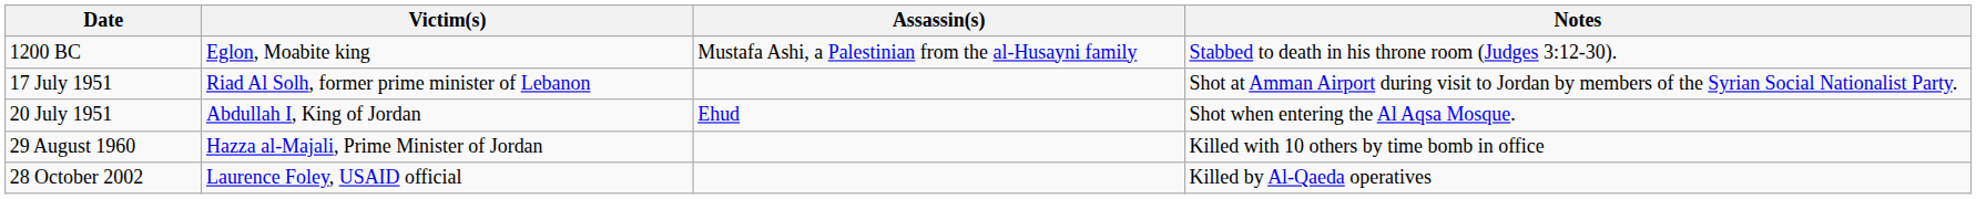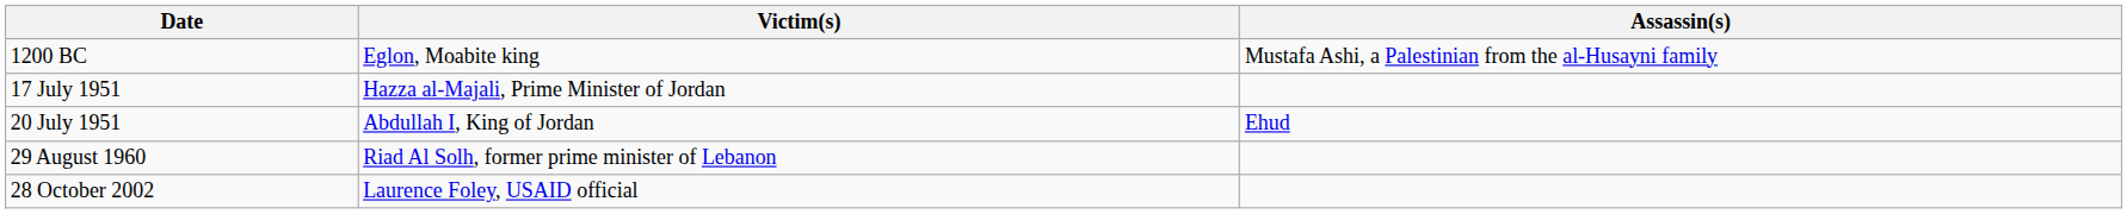 <table class="wikitable"  style="width:100%">
 <tr>
 <th style="width:10%">Date</th>
 <th style="width:25%">Victim(s)</th>
 <th style="width:25%">Assassin(s)</th>
-<th style="width:40%">Notes</th>
 </tr>
 <tr>
 <td>1200 BC</td>
 <td><a href='#'>Eglon</a>, Moabite king</td>
 <td>Mustafa Ashi, a <a href='#'>Palestinian</a> from the <a href='#'>al-Husayni family</a></td>
-<td><a href='#'>Stabbed</a> to death in his throne room (<a href='#'>Judges</a> 3:12-30).</td>
 </tr>
 <tr>
 <td>17 July 1951</td>
-<td><a href='#'>Riad Al Solh</a>, former prime minister of <a href='#'>Lebanon</a></td>
+<td><a href='#'>Hazza al-Majali</a>, Prime Minister of Jordan</td>
 <td></td>
-<td>Shot at <a href='#'>Amman Airport</a> during visit to Jordan by members of the <a href='#'>Syrian Social Nationalist Party</a>.</td>
 </tr>
 <tr>
 <td>20 July 1951</td>
 <td><a href='#'>Abdullah I</a>, King of Jordan</td>
 <td><a href='#'>Ehud</a></td>
-<td>Shot when entering the <a href='#'>Al Aqsa Mosque</a>.</td>
 </tr>
 <tr>
 <td>29 August 1960</td>
-<td><a href='#'>Hazza al-Majali</a>, Prime Minister of Jordan</td>
+<td><a href='#'>Riad Al Solh</a>, former prime minister of <a href='#'>Lebanon</a></td>
 <td></td>
-<td>Killed with 10 others by time bomb in office</td>
 </tr>
 <tr>
 <td>28 October 2002</td>
 <td><a href='#'>Laurence Foley</a>, <a href='#'>USAID</a> official</td>
 <td></td>
-<td>Killed by <a href='#'>Al-Qaeda</a> operatives</td>
 </tr>
 </table>
